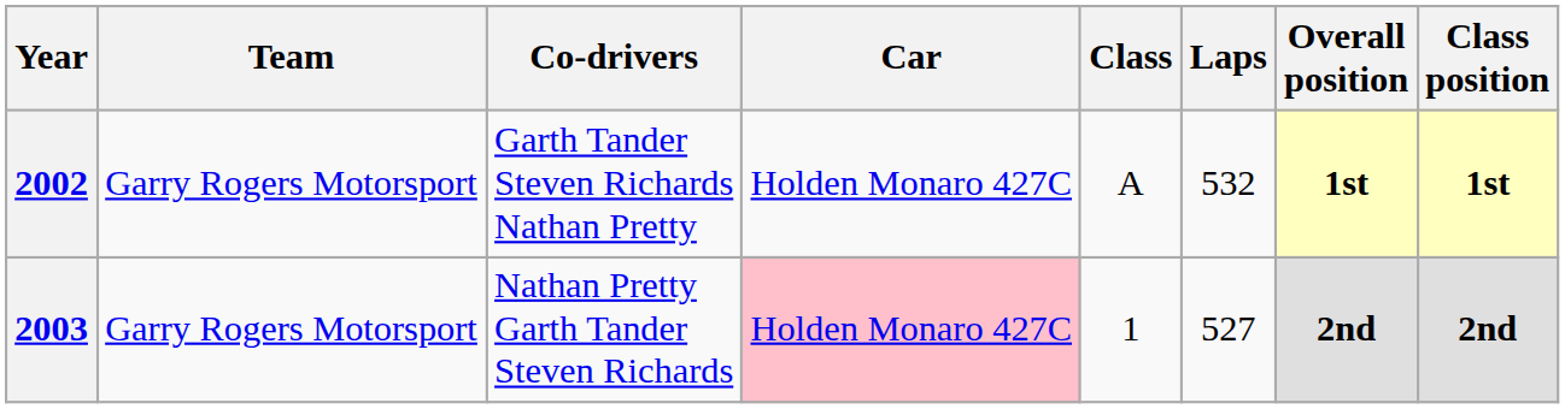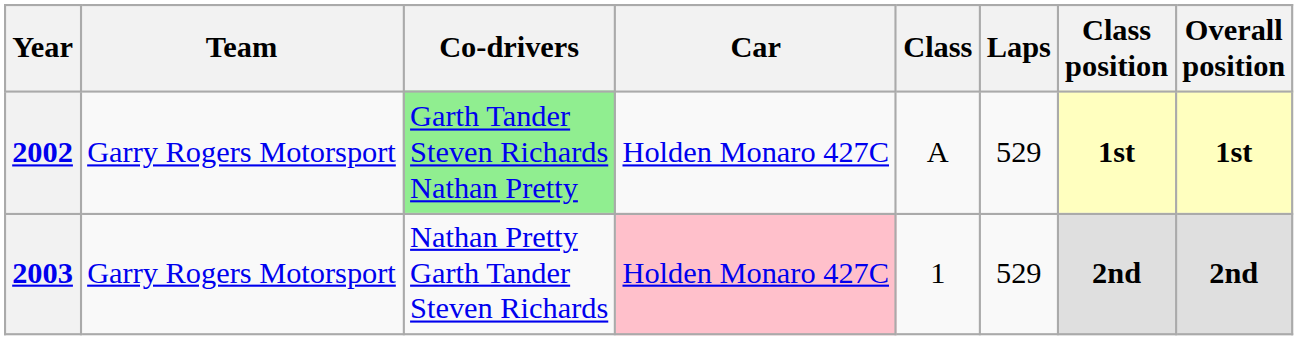 <table class="wikitable" style="text-align:center; font-size:90%">
 <tr>
 <th>Year</th>
 <th>Team</th>
 <th>Co-drivers</th>
 <th>Car</th>
 <th>Class</th>
 <th>Laps</th>
+<th>Class<br>position</th>
 <th>Overall<br>position</th>
-<th>Class<br>position</th>
 </tr>
 <tr>
 <th><a href='#'>2002</a></th>
 <td align="left"> <a href='#'>Garry Rogers Motorsport</a></td>
-<td align="left"> <a href='#'>Garth Tander</a><br> <a href='#'>Steven Richards</a><br> <a href='#'>Nathan Pretty</a></td>
+<td align="left" style="background: lightgreen;"> <a href='#'>Garth Tander</a><br> <a href='#'>Steven Richards</a><br> <a href='#'>Nathan Pretty</a></td>
 <td align="left"><a href='#'>Holden Monaro 427C</a></td>
 <td>A</td>
-<td>532</td>
+<td>529</td>
 <td style="background:#ffffbf;"><strong>1st</strong></td>
 <td style="background:#ffffbf;"><strong>1st</strong></td>
 </tr>
 <tr>
 <th><a href='#'>2003</a></th>
 <td align="left"> <a href='#'>Garry Rogers Motorsport</a></td>
 <td align="left"> <a href='#'>Nathan Pretty</a><br> <a href='#'>Garth Tander</a><br> <a href='#'>Steven Richards</a></td>
 <td align="left" style="background: pink;"><a href='#'>Holden Monaro 427C</a></td>
 <td>1</td>
-<td>527</td>
+<td>529</td>
 <td style="background:#dfdfdf;"><strong>2nd</strong></td>
 <td style="background:#dfdfdf;"><strong>2nd</strong></td>
 </tr>
 </table>
